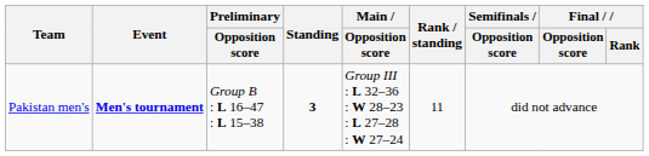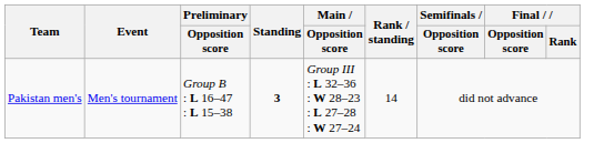 <table class=wikitable style=font-size:90%;text-align:center>
 <tr>
 <th rowspan=2>Team</th>
 <th rowspan=2>Event</th>
 <th>Preliminary</th>
 <th rowspan=2>Standing</th>
 <th>Main / </th>
 <th rowspan=2>Rank /<br> standing</th>
 <th>Semifinals / </th>
 <th colspan=2>Final /  / </th>
 </tr>
 <tr style="font-size:95%">
 <th>Opposition<br> score</th>
 <th>Opposition<br> score</th>
 <th>Opposition<br> score</th>
 <th>Opposition<br> score</th>
 <th>Rank</th>
 </tr>
 <tr>
 <td align=left><a href='#'>Pakistan men's</a></td>
-<td align=left><strong><a href='#'>Men's tournament</a></strong></td>
+<td align=left><a href='#'>Men's tournament</a></td>
 <td align=left><em>Group B</em><br>: <strong>L</strong> 16–47<br>:  <strong>L</strong> 15–38</td>
 <td><strong>3</strong></td>
 <td align=left><em>Group III</em><br>: <strong>L</strong> 32–36<br>:  <strong>W</strong> 28–23<br>: <strong>L</strong> 27–28<br>: <strong>W</strong> 27–24</td>
-<td>11</td>
+<td>14</td>
 <td colspan=3>did not advance</td>
 </tr>
 </table>
